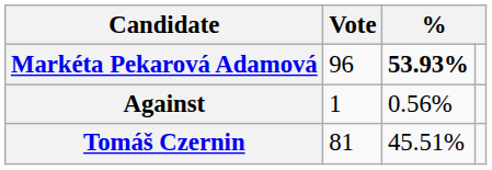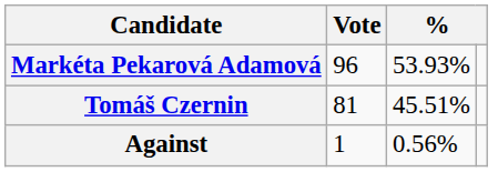 <table class="wikitable">
 <tr>
 <th>Candidate</th>
 <th>Vote</th>
 <th colspan=2>%</th>
 </tr>
 <tr>
 <th><a href='#'>Markéta Pekarová Adamová</a></th>
 <td>96</td>
-<td><strong>53.93%</strong></td>
+<td>53.93%</td>
+<td></td>
+</tr>
+<tr>
+<th><a href='#'>Tomáš Czernin</a></th>
+<td>81</td>
+<td>45.51%</td>
 <td></td>
 </tr>
 <tr>
 <th>Against</th>
 <td>1</td>
 <td>0.56%</td>
 <td></td>
 </tr>
-<tr>
-<th><a href='#'>Tomáš Czernin</a></th>
-<td>81</td>
-<td>45.51%</td>
-<td></td>
-</tr>
 </table>
